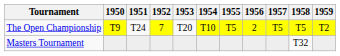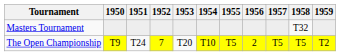 <table class="wikitable" style="font-size:95%;text-align:center;">
 <tr>
 <th>Tournament</th>
 <th>1950</th>
 <th>1951</th>
 <th>1952</th>
 <th>1953</th>
 <th>1954</th>
 <th>1955</th>
 <th>1956</th>
 <th>1957</th>
 <th>1958</th>
 <th>1959</th>
 </tr>
 <tr>
+<td align=left><a href='#'>Masters Tournament</a></td>
+<td style="background:#eeeeee;"></td>
+<td style="background:#eeeeee;"></td>
+<td style="background:#eeeeee;"></td>
+<td style="background:#eeeeee;"></td>
+<td style="background:#eeeeee;"></td>
+<td style="background:#eeeeee;"></td>
+<td style="background:#eeeeee;"></td>
+<td style="background:#eeeeee;"></td>
+<td>T32</td>
+<td style="background:#eeeeee;"></td>
+</tr>
+<tr>
 <td align=left><a href='#'>The Open Championship</a></td>
 <td style="background:yellow;">T9</td>
 <td>T24</td>
 <td style="background:yellow;">7</td>
 <td>T20</td>
 <td style="background:yellow;">T10</td>
 <td style="background:yellow;">T5</td>
 <td style="background:yellow;">2</td>
 <td style="background:yellow;">T5</td>
 <td style="background:yellow;">T5</td>
 <td style="background:yellow;">T2</td>
 </tr>
-<tr>
-<td align=left><a href='#'>Masters Tournament</a></td>
-<td style="background:#eeeeee;"></td>
-<td style="background:#eeeeee;"></td>
-<td style="background:#eeeeee;"></td>
-<td style="background:#eeeeee;"></td>
-<td style="background:#eeeeee;"></td>
-<td style="background:#eeeeee;"></td>
-<td style="background:#eeeeee;"></td>
-<td style="background:#eeeeee;"></td>
-<td>T32</td>
-<td style="background:#eeeeee;"></td>
-</tr>
 </table>
